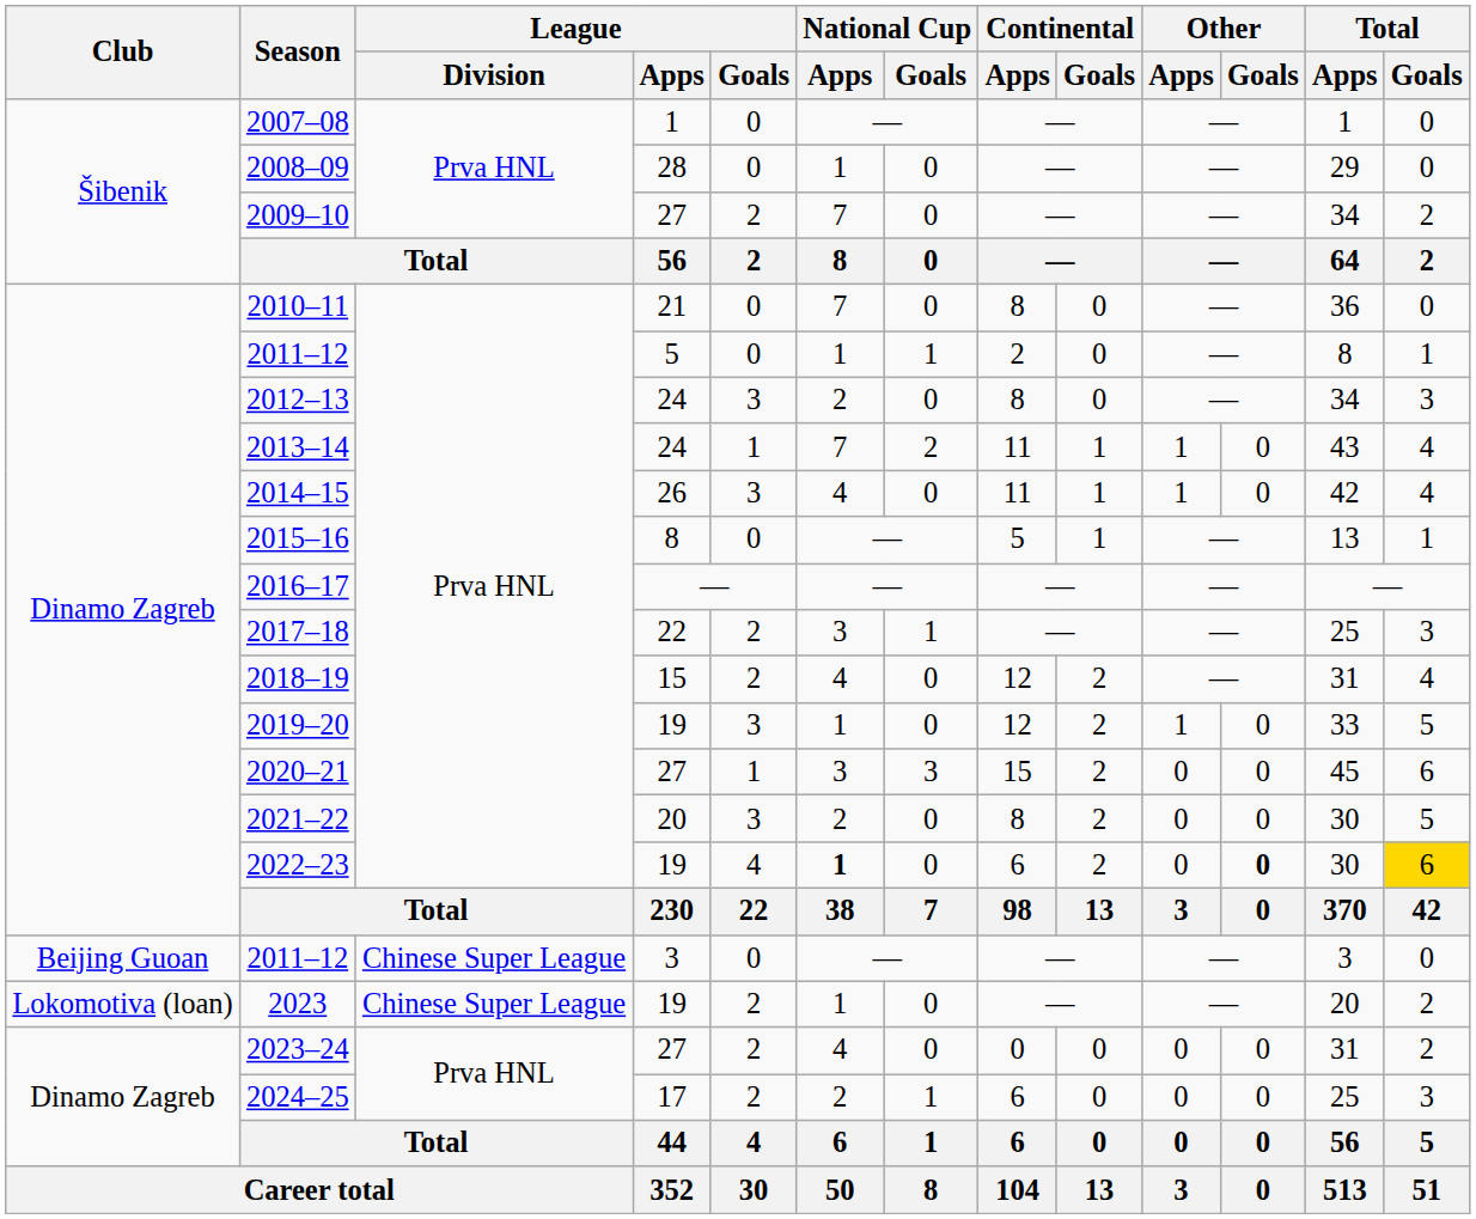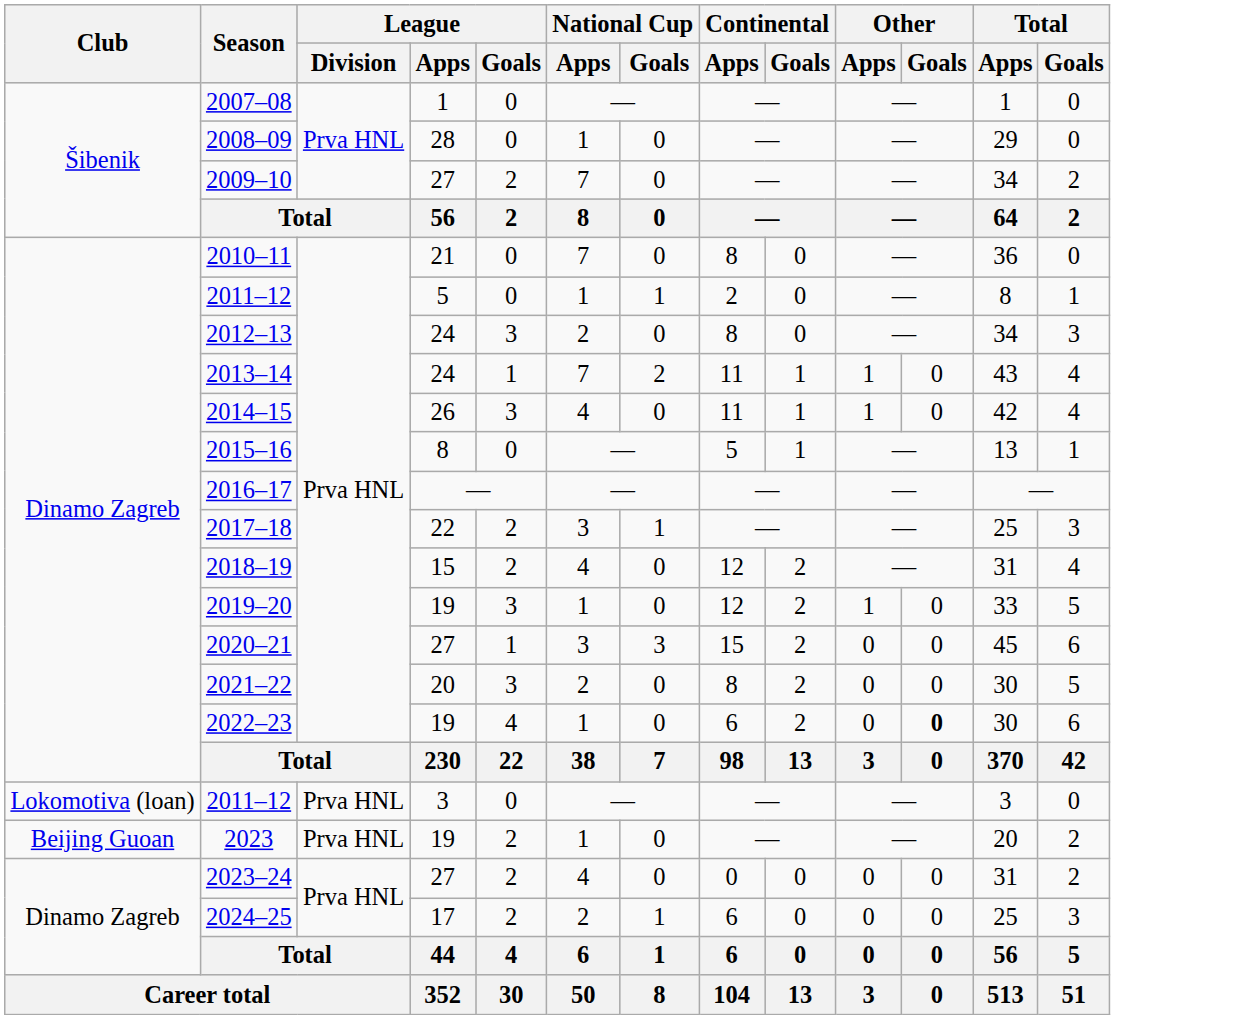 <table class="wikitable" style="text-align:center">
 <tr>
 <th rowspan=2>Club</th>
 <th rowspan=2>Season</th>
 <th colspan=3>League</th>
 <th colspan=2>National Cup</th>
 <th colspan=2>Continental</th>
 <th colspan=2>Other</th>
 <th colspan=2>Total</th>
 </tr>
 <tr>
 <th>Division</th>
 <th>Apps</th>
 <th>Goals</th>
 <th>Apps</th>
 <th>Goals</th>
 <th>Apps</th>
 <th>Goals</th>
 <th>Apps</th>
 <th>Goals</th>
 <th>Apps</th>
 <th>Goals</th>
 </tr>
 <tr>
 <td rowspan="4"><a href='#'>Šibenik</a></td>
 <td><a href='#'>2007–08</a></td>
 <td rowspan="3"><a href='#'>Prva HNL</a></td>
 <td>1</td>
 <td>0</td>
 <td colspan="2">—</td>
 <td colspan="2">—</td>
 <td colspan="2">—</td>
 <td>1</td>
 <td>0</td>
 </tr>
 <tr>
 <td><a href='#'>2008–09</a></td>
 <td>28</td>
 <td>0</td>
 <td>1</td>
 <td>0</td>
 <td colspan="2">—</td>
 <td colspan="2">—</td>
 <td>29</td>
 <td>0</td>
 </tr>
 <tr>
 <td><a href='#'>2009–10</a></td>
 <td>27</td>
 <td>2</td>
 <td>7</td>
 <td>0</td>
 <td colspan="2">—</td>
 <td colspan="2">—</td>
 <td>34</td>
 <td>2</td>
 </tr>
 <tr>
 <th colspan="2">Total</th>
 <th>56</th>
 <th>2</th>
 <th>8</th>
 <th>0</th>
 <th colspan="2">—</th>
 <th colspan="2">—</th>
 <th>64</th>
 <th>2</th>
 </tr>
 <tr>
 <td rowspan="14"><a href='#'>Dinamo Zagreb</a></td>
 <td><a href='#'>2010–11</a></td>
 <td rowspan="13">Prva HNL</td>
 <td>21</td>
 <td>0</td>
 <td>7</td>
 <td>0</td>
 <td>8</td>
 <td>0</td>
 <td colspan="2">—</td>
 <td>36</td>
 <td>0</td>
 </tr>
 <tr>
 <td><a href='#'>2011–12</a></td>
 <td>5</td>
 <td>0</td>
 <td>1</td>
 <td>1</td>
 <td>2</td>
 <td>0</td>
 <td colspan="2">—</td>
 <td>8</td>
 <td>1</td>
 </tr>
 <tr>
 <td><a href='#'>2012–13</a></td>
 <td>24</td>
 <td>3</td>
 <td>2</td>
 <td>0</td>
 <td>8</td>
 <td>0</td>
 <td colspan="2">—</td>
 <td>34</td>
 <td>3</td>
 </tr>
 <tr>
 <td><a href='#'>2013–14</a></td>
 <td>24</td>
 <td>1</td>
 <td>7</td>
 <td>2</td>
 <td>11</td>
 <td>1</td>
 <td>1</td>
 <td>0</td>
 <td>43</td>
 <td>4</td>
 </tr>
 <tr>
 <td><a href='#'>2014–15</a></td>
 <td>26</td>
 <td>3</td>
 <td>4</td>
 <td>0</td>
 <td>11</td>
 <td>1</td>
 <td>1</td>
 <td>0</td>
 <td>42</td>
 <td>4</td>
 </tr>
 <tr>
 <td><a href='#'>2015–16</a></td>
 <td>8</td>
 <td>0</td>
 <td colspan="2">—</td>
 <td>5</td>
 <td>1</td>
 <td colspan="2">—</td>
 <td>13</td>
 <td>1</td>
 </tr>
 <tr>
 <td><a href='#'>2016–17</a></td>
 <td colspan="2">—</td>
 <td colspan="2">—</td>
 <td colspan="2">—</td>
 <td colspan="2">—</td>
 <td colspan="2">—</td>
 </tr>
 <tr>
 <td><a href='#'>2017–18</a></td>
 <td>22</td>
 <td>2</td>
 <td>3</td>
 <td>1</td>
 <td colspan="2">—</td>
 <td colspan="2">—</td>
 <td>25</td>
 <td>3</td>
 </tr>
 <tr>
 <td><a href='#'>2018–19</a></td>
 <td>15</td>
 <td>2</td>
 <td>4</td>
 <td>0</td>
 <td>12</td>
 <td>2</td>
 <td colspan="2">—</td>
 <td>31</td>
 <td>4</td>
 </tr>
 <tr>
 <td><a href='#'>2019–20</a></td>
 <td>19</td>
 <td>3</td>
 <td>1</td>
 <td>0</td>
 <td>12</td>
 <td>2</td>
 <td>1</td>
 <td>0</td>
 <td>33</td>
 <td>5</td>
 </tr>
 <tr>
 <td><a href='#'>2020–21</a></td>
 <td>27</td>
 <td>1</td>
 <td>3</td>
 <td>3</td>
 <td>15</td>
 <td>2</td>
 <td>0</td>
 <td>0</td>
 <td>45</td>
 <td>6</td>
 </tr>
 <tr>
 <td><a href='#'>2021–22</a></td>
 <td>20</td>
 <td>3</td>
 <td>2</td>
 <td>0</td>
 <td>8</td>
 <td>2</td>
 <td>0</td>
 <td>0</td>
 <td>30</td>
 <td>5</td>
 </tr>
 <tr>
 <td><a href='#'>2022–23</a></td>
 <td>19</td>
 <td>4</td>
-<td><strong>1</strong></td>
+<td>1</td>
 <td>0</td>
 <td>6</td>
 <td>2</td>
 <td>0</td>
 <td><strong>0</strong></td>
 <td>30</td>
-<td style="background: gold;">6</td>
+<td>6</td>
 </tr>
 <tr>
 <th colspan="2">Total</th>
 <th>230</th>
 <th>22</th>
 <th>38</th>
 <th>7</th>
 <th>98</th>
 <th>13</th>
 <th>3</th>
 <th>0</th>
 <th>370</th>
 <th>42</th>
 </tr>
 <tr>
-<td><a href='#'>Beijing Guoan</a></td>
+<td><a href='#'>Lokomotiva</a> (loan)</td>
 <td><a href='#'>2011–12</a></td>
-<td><a href='#'>Chinese Super League</a></td>
+<td>Prva HNL</td>
 <td>3</td>
 <td>0</td>
 <td colspan="2">—</td>
 <td colspan="2">—</td>
 <td colspan="2">—</td>
 <td>3</td>
 <td>0</td>
 </tr>
 <tr>
-<td><a href='#'>Lokomotiva</a> (loan)</td>
+<td><a href='#'>Beijing Guoan</a></td>
 <td><a href='#'>2023</a></td>
-<td><a href='#'>Chinese Super League</a></td>
+<td>Prva HNL</td>
 <td>19</td>
 <td>2</td>
 <td>1</td>
 <td>0</td>
 <td colspan="2">—</td>
 <td colspan="2">—</td>
 <td>20</td>
 <td>2</td>
 </tr>
 <tr>
 <td rowspan="3">Dinamo Zagreb</td>
 <td><a href='#'>2023–24</a></td>
 <td rowspan="2">Prva HNL</td>
 <td>27</td>
 <td>2</td>
 <td>4</td>
 <td>0</td>
 <td>0</td>
 <td>0</td>
 <td>0</td>
 <td>0</td>
 <td>31</td>
 <td>2</td>
 </tr>
 <tr>
 <td><a href='#'>2024–25</a></td>
 <td>17</td>
 <td>2</td>
 <td>2</td>
 <td>1</td>
 <td>6</td>
 <td>0</td>
 <td>0</td>
 <td>0</td>
 <td>25</td>
 <td>3</td>
 </tr>
 <tr>
 <th colspan="2">Total</th>
 <th>44</th>
 <th>4</th>
 <th>6</th>
 <th>1</th>
 <th>6</th>
 <th>0</th>
 <th>0</th>
 <th>0</th>
 <th>56</th>
 <th>5</th>
 </tr>
 <tr>
 <th colspan="3">Career total</th>
 <th>352</th>
 <th>30</th>
 <th>50</th>
 <th>8</th>
 <th>104</th>
 <th>13</th>
 <th>3</th>
 <th>0</th>
 <th>513</th>
 <th>51</th>
 </tr>
 </table>
